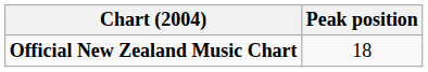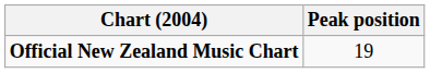 <table class="wikitable">
 <tr>
 <th>Chart (2004)</th>
 <th>Peak position</th>
 </tr>
 <tr>
 <td><strong>Official New Zealand Music Chart</strong></td>
-<td align="center">18</td>
+<td align="center">19</td>
 </tr>
 </table>
